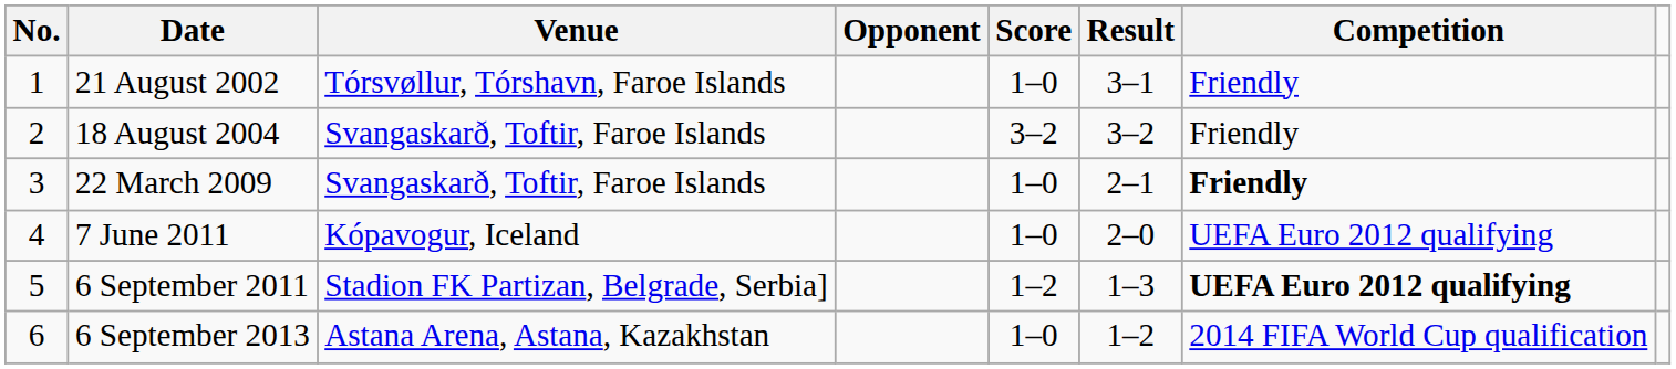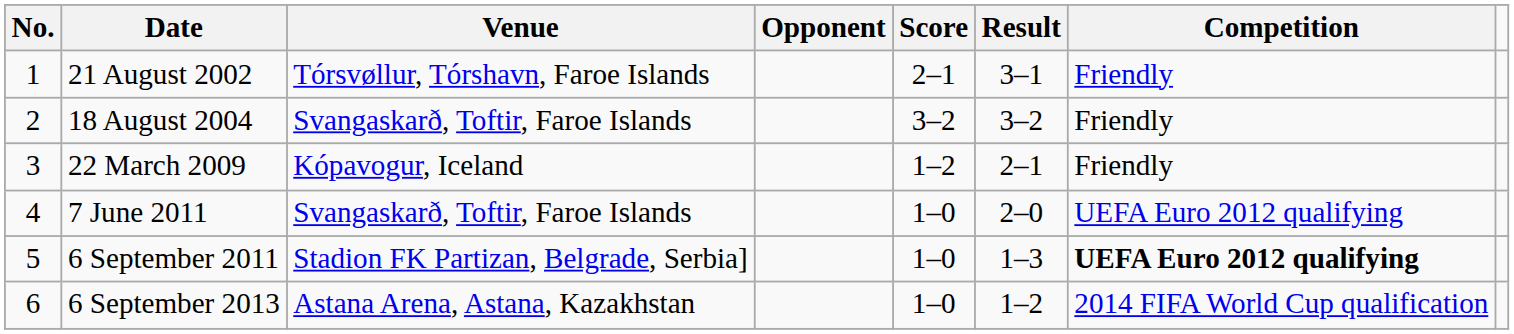 <table class="wikitable sortable">
 <tr>
 <th scope="col">No.</th>
 <th scope="col">Date</th>
 <th scope="col">Venue</th>
 <th scope="col">Opponent</th>
 <th scope="col">Score</th>
 <th scope="col">Result</th>
 <th scope="col">Competition</th>
 </tr>
 <tr>
 <td align="center">1</td>
 <td>21 August 2002</td>
 <td><a href='#'>Tórsvøllur</a>, <a href='#'>Tórshavn</a>, Faroe Islands</td>
 <td></td>
-<td align="center">1–0</td>
+<td align="center">2–1</td>
 <td align="center">3–1</td>
 <td><a href='#'>Friendly</a></td>
 <td></td>
 </tr>
 <tr>
 <td align="center">2</td>
 <td>18 August 2004</td>
 <td><a href='#'>Svangaskarð</a>, <a href='#'>Toftir</a>, Faroe Islands</td>
 <td></td>
 <td align="center">3–2</td>
 <td align="center">3–2</td>
 <td>Friendly</td>
 <td></td>
 </tr>
 <tr>
 <td align="center">3</td>
 <td>22 March 2009</td>
-<td><a href='#'>Svangaskarð</a>, <a href='#'>Toftir</a>, Faroe Islands</td>
+<td><a href='#'>Kópavogur</a>, Iceland</td>
 <td></td>
-<td align="center">1–0</td>
+<td align="center">1–2</td>
 <td align="center">2–1</td>
-<td><strong>Friendly</strong></td>
+<td>Friendly</td>
 <td></td>
 </tr>
 <tr>
 <td align="center">4</td>
 <td>7 June 2011</td>
-<td><a href='#'>Kópavogur</a>, Iceland</td>
+<td><a href='#'>Svangaskarð</a>, <a href='#'>Toftir</a>, Faroe Islands</td>
 <td></td>
 <td align="center">1–0</td>
 <td align="center">2–0</td>
 <td><a href='#'>UEFA Euro 2012 qualifying</a></td>
 <td></td>
 </tr>
 <tr>
 <td align="center">5</td>
 <td>6 September 2011</td>
 <td><a href='#'>Stadion FK Partizan</a>, <a href='#'>Belgrade</a>, Serbia]</td>
 <td></td>
-<td align="center">1–2</td>
+<td align="center">1–0</td>
 <td align="center">1–3</td>
 <td><strong>UEFA Euro 2012 qualifying</strong></td>
 <td></td>
 </tr>
 <tr>
 <td align="center">6</td>
 <td>6 September 2013</td>
 <td><a href='#'>Astana Arena</a>, <a href='#'>Astana</a>, Kazakhstan</td>
 <td></td>
 <td align="center">1–0</td>
 <td align="center">1–2</td>
 <td><a href='#'>2014 FIFA World Cup qualification</a></td>
 <td></td>
 </tr>
 </table>
